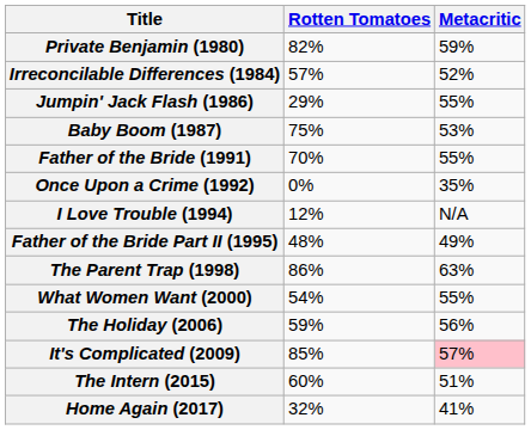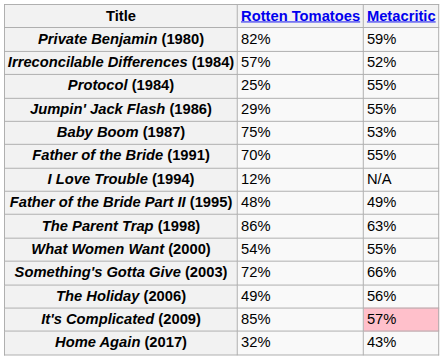 <table class="wikitable">
 <tr>
 <th>Title</th>
 <th><a href='#'>Rotten Tomatoes</a></th>
 <th><a href='#'>Metacritic</a></th>
 </tr>
 <tr>
 <th><em>Private Benjamin</em> (1980)</th>
 <td>82%</td>
 <td>59%</td>
 </tr>
 <tr>
 <th><em>Irreconcilable Differences</em> (1984)</th>
 <td>57%</td>
 <td>52%</td>
 </tr>
 <tr>
+<th><em>Protocol</em> (1984)</th>
+<td>25%</td>
+<td>55%</td>
+</tr>
+<tr>
 <th><em>Jumpin' Jack Flash</em> (1986)</th>
 <td>29%</td>
 <td>55%</td>
 </tr>
 <tr>
 <th><em>Baby Boom</em> (1987)</th>
 <td>75%</td>
 <td>53%</td>
 </tr>
 <tr>
 <th><em>Father of the Bride</em> (1991)</th>
 <td>70%</td>
 <td>55%</td>
-</tr>
-<tr>
-<th><em>Once Upon a Crime</em> (1992)</th>
-<td>0%</td>
-<td>35%</td>
 </tr>
 <tr>
 <th><em>I Love Trouble</em> (1994)</th>
 <td>12%</td>
 <td>N/A</td>
 </tr>
 <tr>
 <th><em>Father of the Bride Part II</em> (1995)</th>
 <td>48%</td>
 <td>49%</td>
 </tr>
 <tr>
 <th><em>The Parent Trap</em> (1998)</th>
 <td>86%</td>
 <td>63%</td>
 </tr>
 <tr>
 <th><em>What Women Want</em> (2000)</th>
 <td>54%</td>
 <td>55%</td>
 </tr>
 <tr>
+<th><em>Something's Gotta Give</em> (2003)</th>
+<td>72%</td>
+<td>66%</td>
+</tr>
+<tr>
 <th><em>The Holiday</em> (2006)</th>
-<td>59%</td>
+<td>49%</td>
 <td>56%</td>
 </tr>
 <tr>
 <th><em>It's Complicated</em> (2009)</th>
 <td>85%</td>
 <td style="background: pink;">57%</td>
 </tr>
 <tr>
-<th><em>The Intern</em> (2015)</th>
-<td>60%</td>
-<td>51%</td>
-</tr>
-<tr>
 <th><em>Home Again</em> (2017)</th>
 <td>32%</td>
-<td>41%</td>
+<td>43%</td>
 </tr>
 </table>
